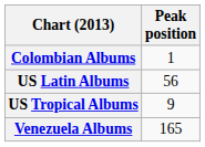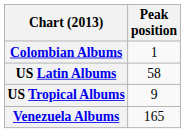 <table class="wikitable sortable plainrowheaders">
 <tr>
 <th>Chart (2013)</th>
 <th>Peak<br>position</th>
 </tr>
 <tr>
 <th scope="row"><a href='#'>Colombian Albums</a></th>
 <td style="text-align:center;">1</td>
 </tr>
 <tr>
 <th scope="row">US <a href='#'>Latin Albums</a></th>
-<td style="text-align:center;">56</td>
+<td style="text-align:center;">58</td>
 </tr>
 <tr>
 <th scope="row">US <a href='#'>Tropical Albums</a></th>
 <td style="text-align:center;">9</td>
 </tr>
 <tr>
 <th scope="row"><a href='#'>Venezuela Albums</a></th>
 <td style="text-align:center;">165</td>
 </tr>
 </table>
